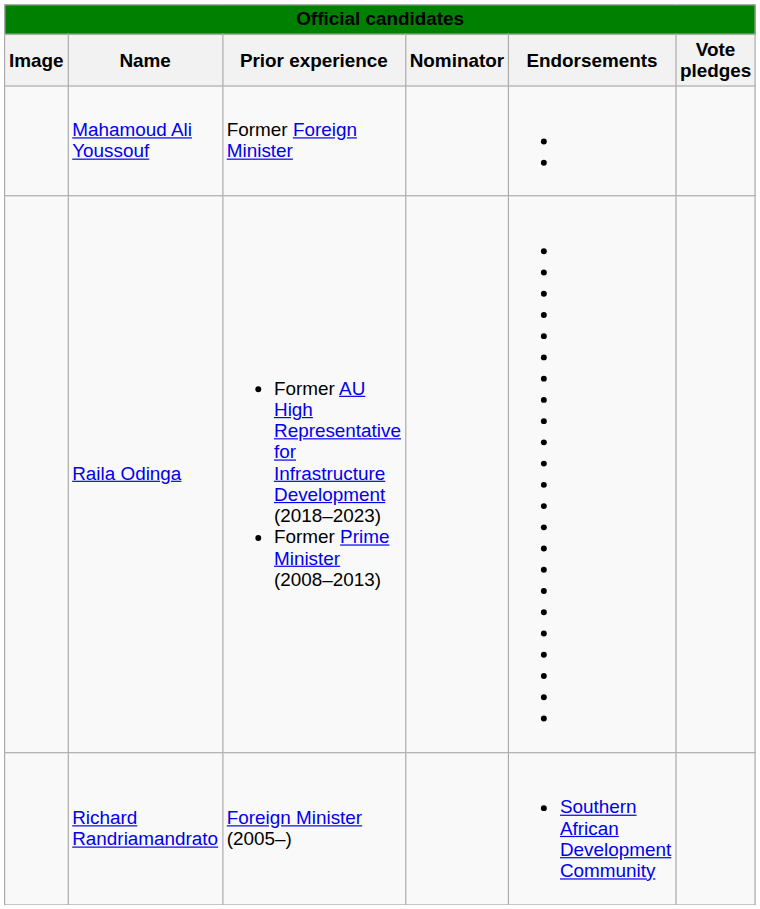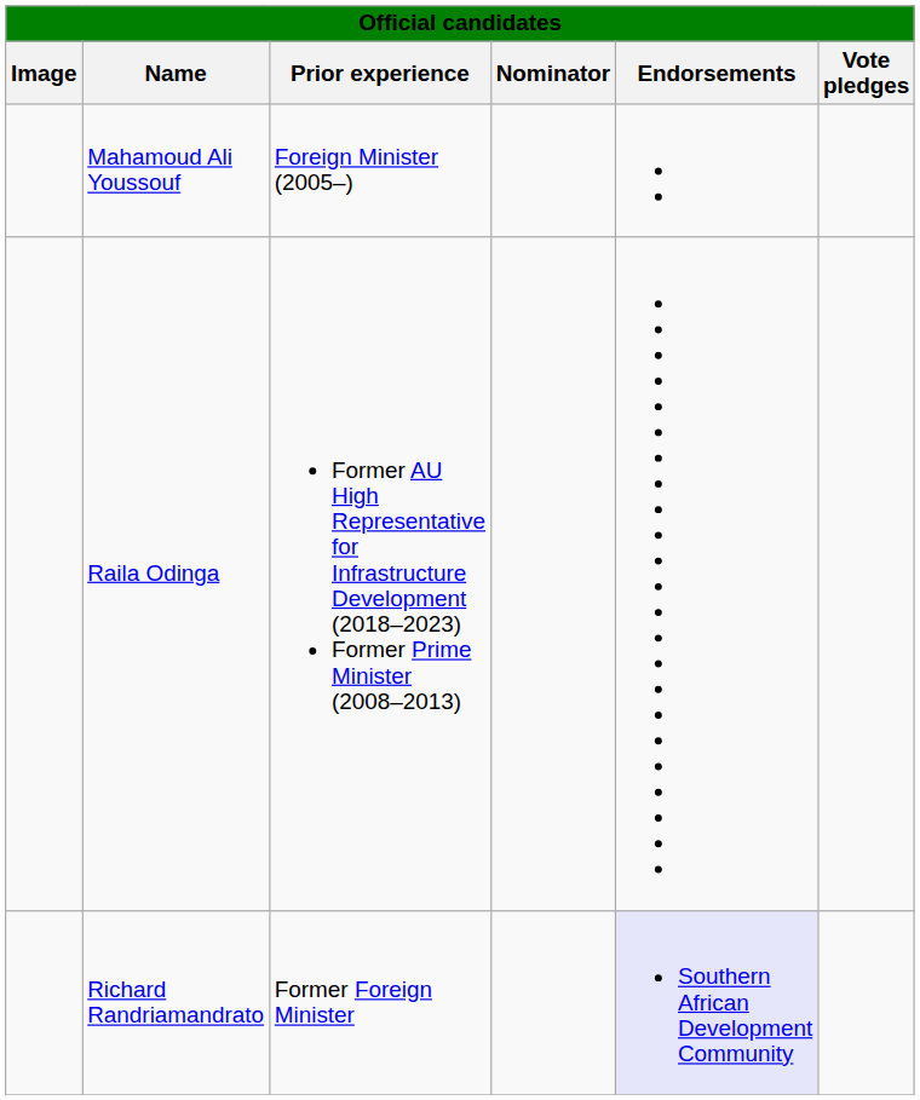 <table class="wikitable sortable">
 <tr>
 <th style="background:green;" colspan="8">Official candidates</th>
 </tr>
 <tr style="font-weight:bold;">
 <th class="unsortable">Image</th>
 <th>Name</th>
 <th style="width:16em">Prior experience</th>
 <th>Nominator</th>
 <th style="width:20em">Endorsements</th>
 <th>Vote pledges <br></th>
 </tr>
 <tr>
 <td></td>
 <td><a href='#'>Mahamoud Ali Youssouf</a></td>
-<td>Former <a href='#'>Foreign Minister</a></td>
+<td><a href='#'>Foreign Minister</a> (2005–)</td>
 <td></td>
 <td><br><ul><li></li><li></li></ul></td>
 <td></td>
 </tr>
 <tr>
 <td></td>
 <td><a href='#'>Raila Odinga</a></td>
 <td><br><ul><li>Former <a href='#'>AU High Representative for Infrastructure Development</a> (2018–2023)</li><li>Former <a href='#'>Prime Minister</a> (2008–2013)</li></ul></td>
 <td></td>
 <td><br><ul><li></li><li></li><li></li><li></li><li></li><li></li><li></li><li></li><li></li><li></li><li></li><li></li><li></li><li></li><li></li><li></li><li></li><li></li><li></li><li></li><li></li><li></li><li></li></ul></td>
 <td></td>
 </tr>
 <tr>
 <td></td>
 <td><a href='#'>Richard Randriamandrato</a></td>
-<td><a href='#'>Foreign Minister</a> (2005–)</td>
+<td>Former <a href='#'>Foreign Minister</a></td>
 <td></td>
-<td><br><ul><li><a href='#'>Southern African Development Community</a></li></ul></td>
+<td style="background: lavender;"><br><ul><li><a href='#'>Southern African Development Community</a></li></ul></td>
 <td></td>
 </tr>
 </table>
